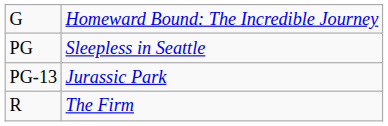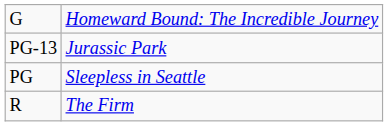 <table class="wikitable sortable" style="margin:auto; margin:auto;">
 <tr>
 <td>G</td>
 <td><em><a href='#'>Homeward Bound: The Incredible Journey</a></em></td>
 </tr>
 <tr>
+<td>PG-13</td>
+<td><em><a href='#'>Jurassic Park</a></em></td>
+</tr>
+<tr>
 <td>PG</td>
 <td><em><a href='#'>Sleepless in Seattle</a></em></td>
-</tr>
-<tr>
-<td>PG-13</td>
-<td><em><a href='#'>Jurassic Park</a></em></td>
 </tr>
 <tr>
 <td>R</td>
 <td><em><a href='#'>The Firm</a></em></td>
 </tr>
 </table>
